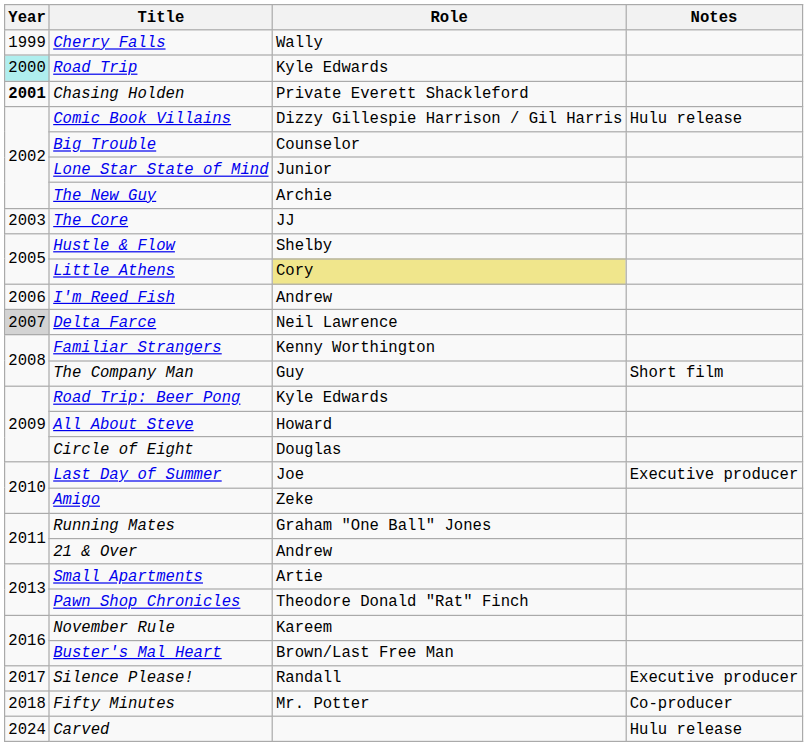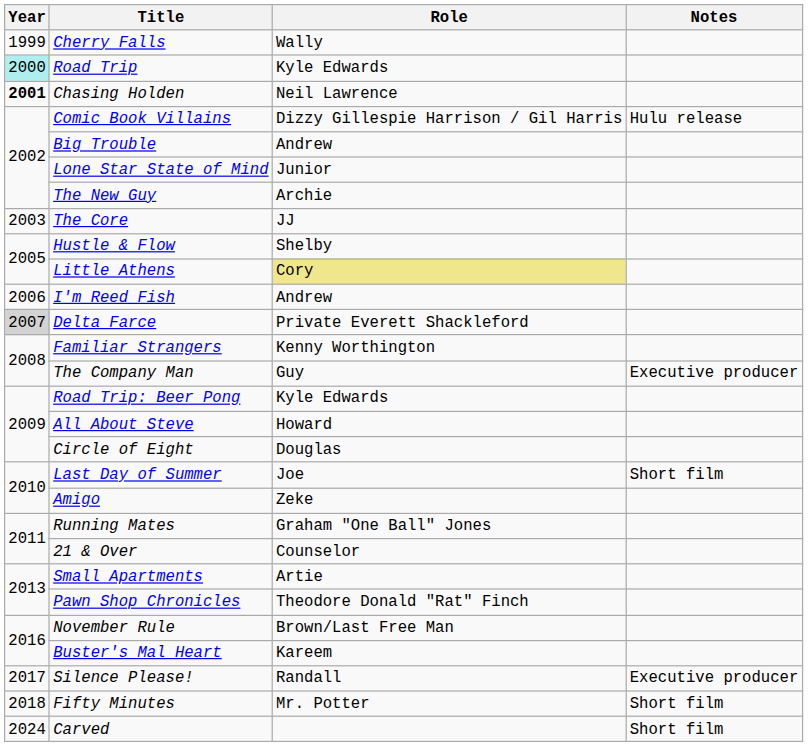 <table class="wikitable sortable">
 <tr>
 <th>Year</th>
 <th>Title</th>
 <th>Role</th>
 <th>Notes</th>
 </tr>
 <tr>
 <td>1999</td>
 <td><em><a href='#'>Cherry Falls</a></em></td>
 <td>Wally</td>
 <td></td>
 </tr>
 <tr>
 <td style="background: paleturquoise;">2000</td>
 <td><em><a href='#'>Road Trip</a></em></td>
 <td>Kyle Edwards</td>
 <td></td>
 </tr>
 <tr>
 <td><strong>2001</strong></td>
 <td><em>Chasing Holden</em></td>
-<td>Private Everett Shackleford</td>
+<td>Neil Lawrence</td>
 <td></td>
 </tr>
 <tr>
 <td rowspan="4">2002</td>
 <td><em><a href='#'>Comic Book Villains</a></em></td>
 <td>Dizzy Gillespie Harrison / Gil Harris</td>
 <td>Hulu release</td>
 </tr>
 <tr>
 <td><em><a href='#'>Big Trouble</a></em></td>
-<td>Counselor</td>
+<td>Andrew</td>
 <td></td>
 </tr>
 <tr>
 <td><em><a href='#'>Lone Star State of Mind</a></em></td>
 <td>Junior</td>
 <td></td>
 </tr>
 <tr>
 <td><em><a href='#'>The New Guy</a></em></td>
 <td>Archie</td>
 <td></td>
 </tr>
 <tr>
 <td>2003</td>
 <td><em><a href='#'>The Core</a></em></td>
 <td>JJ</td>
 <td></td>
 </tr>
 <tr>
 <td rowspan="2">2005</td>
 <td><em><a href='#'>Hustle & Flow</a></em></td>
 <td>Shelby</td>
 <td></td>
 </tr>
 <tr>
 <td><em><a href='#'>Little Athens</a></em></td>
 <td style="background: khaki;">Cory</td>
 <td></td>
 </tr>
 <tr>
 <td>2006</td>
 <td><em><a href='#'>I'm Reed Fish</a></em></td>
 <td>Andrew</td>
 <td></td>
 </tr>
 <tr>
 <td style="background: lightgrey;">2007</td>
 <td><em><a href='#'>Delta Farce</a></em></td>
-<td>Neil Lawrence</td>
+<td>Private Everett Shackleford</td>
 <td></td>
 </tr>
 <tr>
 <td rowspan="2">2008</td>
 <td><em><a href='#'>Familiar Strangers</a></em></td>
 <td>Kenny Worthington</td>
 <td></td>
 </tr>
 <tr>
 <td><em>The Company Man</em></td>
 <td>Guy</td>
-<td>Short film</td>
+<td>Executive producer</td>
 </tr>
 <tr>
 <td rowspan="3">2009</td>
 <td><em><a href='#'>Road Trip: Beer Pong</a></em></td>
 <td>Kyle Edwards</td>
 <td></td>
 </tr>
 <tr>
 <td><em><a href='#'>All About Steve</a></em></td>
 <td>Howard</td>
 <td></td>
 </tr>
 <tr>
 <td><em>Circle of Eight</em></td>
 <td>Douglas</td>
 <td></td>
 </tr>
 <tr>
 <td rowspan="2">2010</td>
 <td><em><a href='#'>Last Day of Summer</a></em></td>
 <td>Joe</td>
-<td>Executive producer</td>
+<td>Short film</td>
 </tr>
 <tr>
 <td><em><a href='#'>Amigo</a></em></td>
 <td>Zeke</td>
 <td></td>
 </tr>
 <tr>
 <td rowspan="2">2011</td>
 <td><em>Running Mates</em></td>
 <td>Graham "One Ball" Jones</td>
 <td></td>
 </tr>
 <tr>
 <td><em>21 & Over</em></td>
-<td>Andrew</td>
+<td>Counselor</td>
 <td></td>
 </tr>
 <tr>
 <td rowspan="2">2013</td>
 <td><em><a href='#'>Small Apartments</a></em></td>
 <td>Artie</td>
 <td></td>
 </tr>
 <tr>
 <td><em><a href='#'>Pawn Shop Chronicles</a></em></td>
 <td>Theodore Donald "Rat" Finch</td>
 <td></td>
 </tr>
 <tr>
 <td rowspan="2">2016</td>
 <td><em>November Rule</em></td>
-<td>Kareem</td>
+<td>Brown/Last Free Man</td>
 <td></td>
 </tr>
 <tr>
 <td><em><a href='#'>Buster's Mal Heart</a></em></td>
-<td>Brown/Last Free Man</td>
+<td>Kareem</td>
 <td></td>
 </tr>
 <tr>
 <td>2017</td>
 <td><em>Silence Please!</em></td>
 <td>Randall</td>
 <td>Executive producer</td>
 </tr>
 <tr>
 <td>2018</td>
 <td><em>Fifty Minutes</em></td>
 <td>Mr. Potter</td>
-<td>Co-producer</td>
+<td>Short film</td>
 </tr>
 <tr>
 <td>2024</td>
 <td><em>Carved</em></td>
 <td></td>
-<td>Hulu release</td>
+<td>Short film</td>
 </tr>
 </table>
